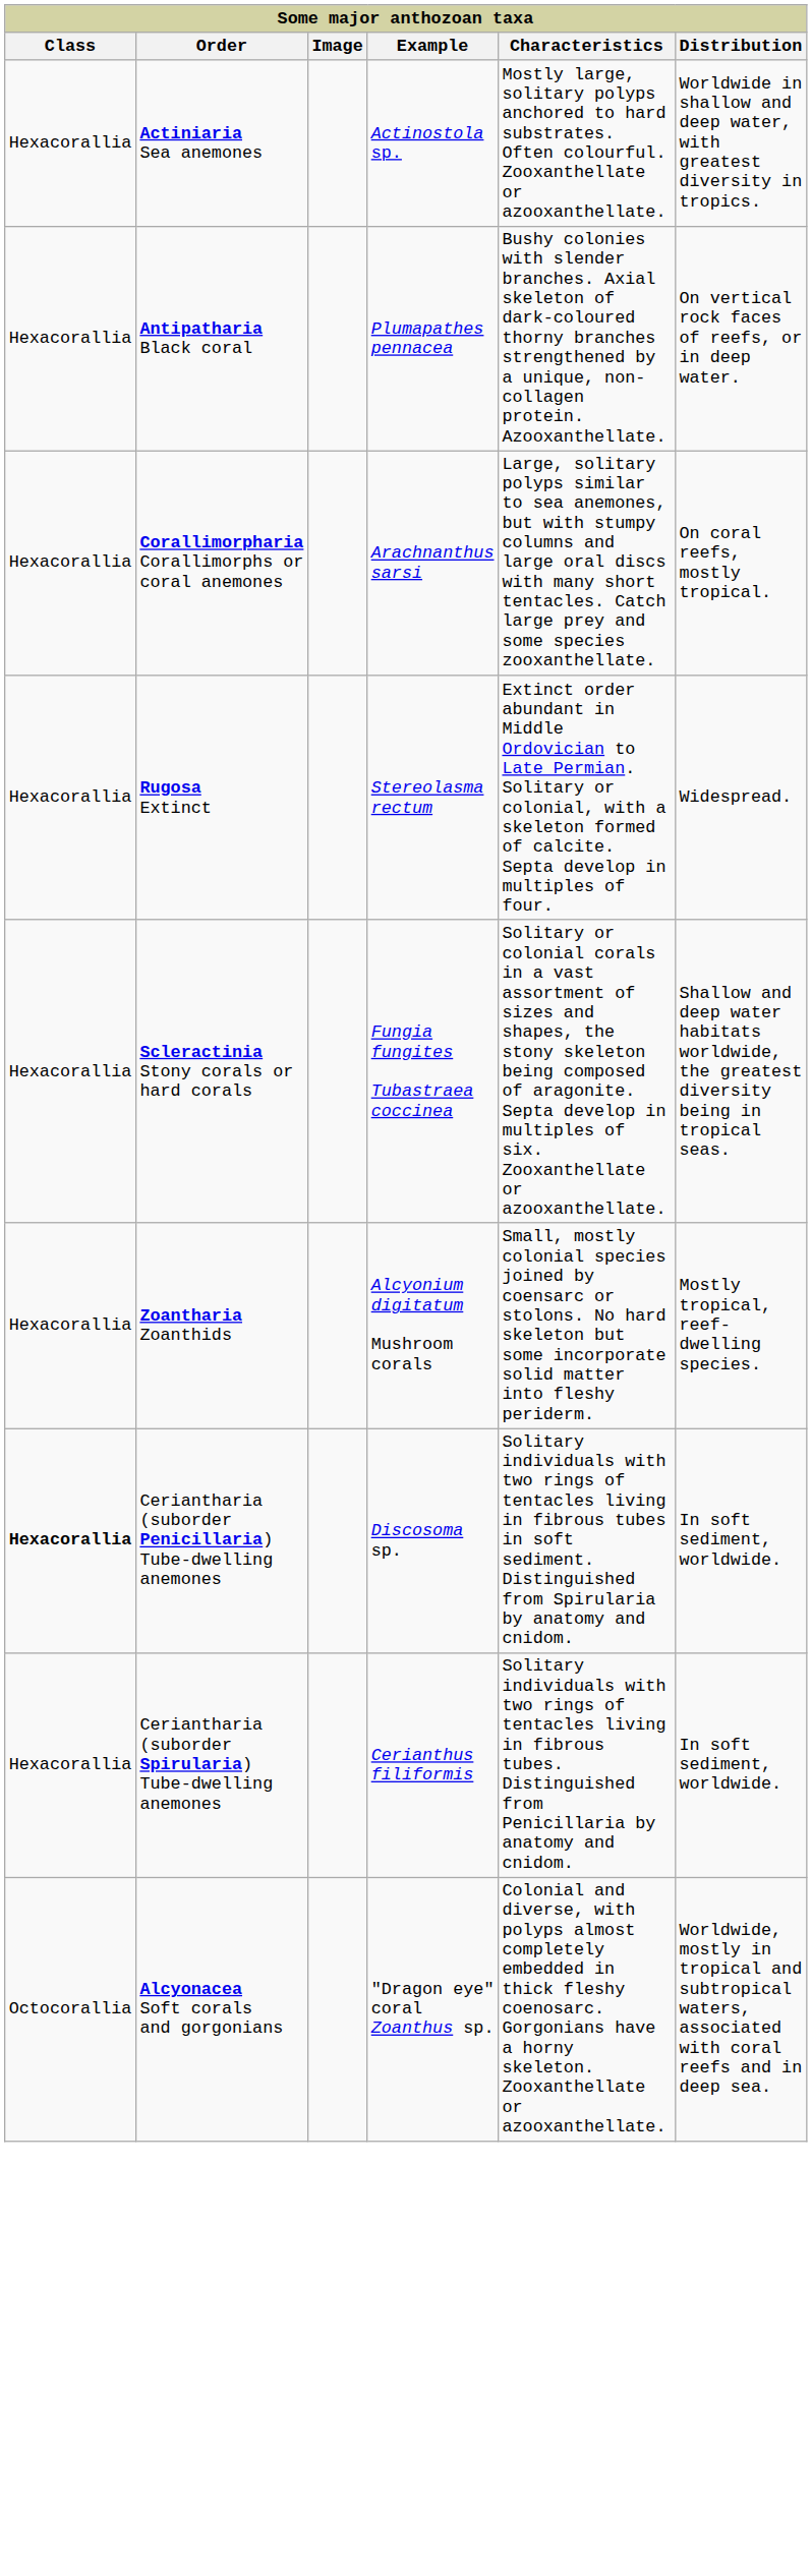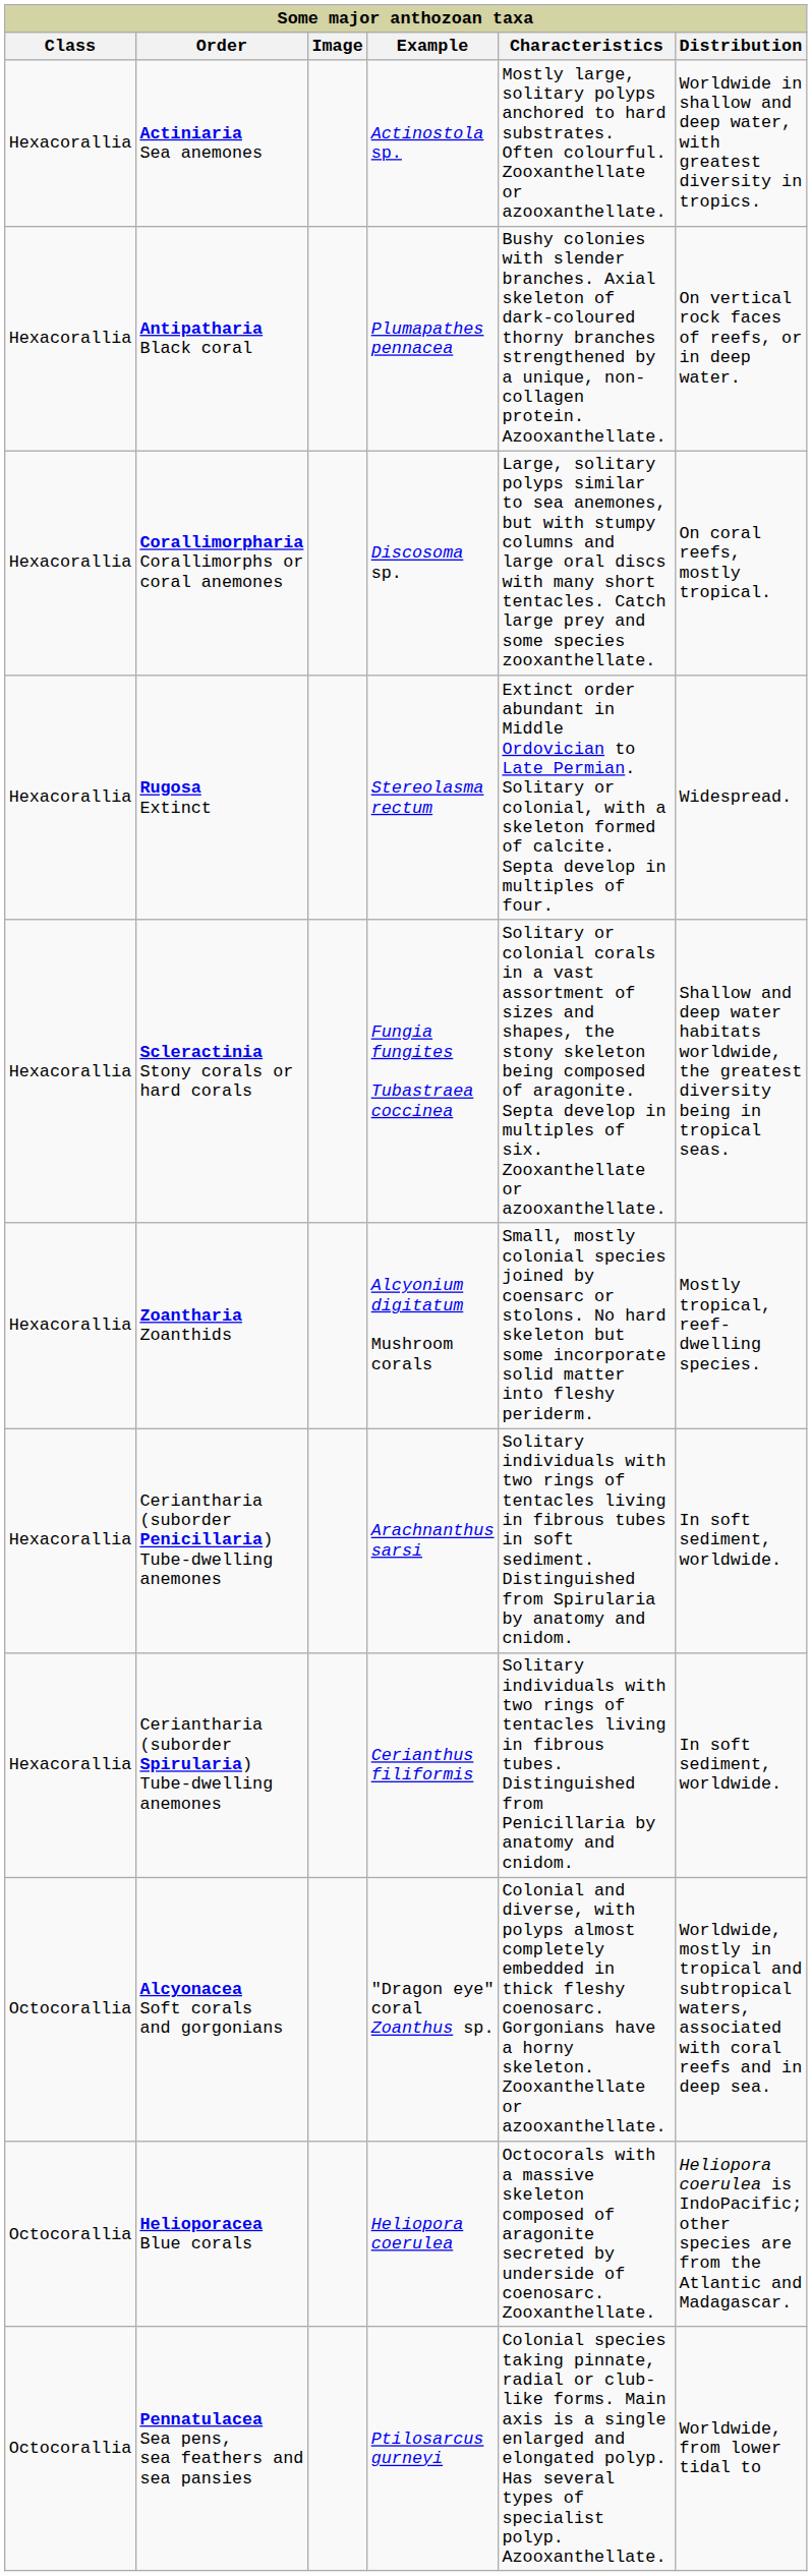 <table style="width:98%;" class="wikitable">
 <tr>
 <th style="text-align:center; background:#d3d3a4;" colspan="6">Some major anthozoan taxa</th>
 </tr>
 <tr>
 <th style="width:12%;">Class</th>
 <th style="width:12%;">Order</th>
 <th>Image</th>
 <th style="width:12%;">Example</th>
 <th style="text-align:center;">Characteristics</th>
 <th style="width:12%;">Distribution</th>
 </tr>
 <tr>
 <td>Hexacorallia</td>
 <td><strong><a href='#'>Actiniaria</a></strong> <br> Sea anemones</td>
 <td></td>
 <td><em><a href='#'>Actinostola</a></em> <a href='#'>sp.</a></td>
 <td>Mostly large, solitary polyps anchored to hard substrates. Often colourful. Zooxanthellate or azooxanthellate.</td>
 <td>Worldwide in shallow and deep water, with greatest diversity in tropics.</td>
 </tr>
 <tr>
 <td>Hexacorallia</td>
 <td><strong><a href='#'>Antipatharia</a></strong> <br> Black coral</td>
 <td></td>
 <td><em><a href='#'>Plumapathes pennacea</a></em></td>
 <td>Bushy colonies with slender branches. Axial skeleton of dark-coloured thorny branches strengthened by a unique, non-collagen protein. Azooxanthellate.</td>
 <td>On vertical rock faces of reefs, or in deep water.</td>
 </tr>
 <tr>
 <td>Hexacorallia</td>
 <td><strong><a href='#'>Corallimorpharia</a></strong> <br> Corallimorphs or<br> coral anemones</td>
 <td></td>
-<td><em><a href='#'>Arachnanthus sarsi</a></em></td>
+<td><em><a href='#'>Discosoma</a></em> sp.</td>
 <td>Large, solitary polyps similar to sea anemones, but with stumpy columns and large oral discs with many short tentacles. Catch large prey and some species zooxanthellate.</td>
 <td>On coral reefs, mostly tropical.</td>
 </tr>
 <tr>
 <td>Hexacorallia</td>
 <td><strong><a href='#'>Rugosa</a></strong> <br> Extinct</td>
 <td></td>
 <td><em><a href='#'>Stereolasma rectum</a></em></td>
 <td>Extinct order abundant in Middle <a href='#'>Ordovician</a> to <a href='#'>Late Permian</a>. Solitary or colonial, with a skeleton formed of calcite. Septa develop in multiples of four.</td>
 <td>Widespread.</td>
 </tr>
 <tr>
 <td>Hexacorallia</td>
 <td><strong><a href='#'>Scleractinia</a></strong> <br> Stony corals or <br> hard corals</td>
 <td> </td>
 <td><em><a href='#'>Fungia fungites</a></em> <br> <br> <em><a href='#'>Tubastraea coccinea</a></em></td>
 <td>Solitary or colonial corals in a vast assortment of sizes and shapes, the stony skeleton being composed of aragonite. Septa develop in multiples of six. Zooxanthellate or azooxanthellate.</td>
 <td>Shallow and deep water habitats worldwide, the greatest diversity being in tropical seas.</td>
 </tr>
 <tr>
 <td>Hexacorallia</td>
 <td><strong><a href='#'>Zoantharia</a></strong> <br> Zoanthids</td>
 <td></td>
 <td><em><a href='#'>Alcyonium digitatum</a></em><br> <br> Mushroom corals</td>
 <td>Small, mostly colonial species joined by coensarc or stolons. No hard skeleton but some incorporate solid matter into fleshy periderm.</td>
 <td>Mostly tropical, reef-dwelling species.</td>
 </tr>
 <tr>
-<td><strong>Hexacorallia</strong></td>
+<td>Hexacorallia</td>
 <td>Ceriantharia (suborder <strong><a href='#'>Penicillaria</a></strong>) <br> Tube-dwelling anemones</td>
 <td></td>
-<td><em><a href='#'>Discosoma</a></em> sp.</td>
+<td><em><a href='#'>Arachnanthus sarsi</a></em></td>
 <td>Solitary individuals with two rings of tentacles living in fibrous tubes in soft sediment. Distinguished from Spirularia by anatomy and cnidom.</td>
 <td>In soft sediment, worldwide.</td>
 </tr>
 <tr>
 <td>Hexacorallia</td>
 <td>Ceriantharia (suborder <strong><a href='#'>Spirularia</a></strong>) <br> Tube-dwelling anemones</td>
 <td></td>
 <td><em><a href='#'>Cerianthus filiformis</a></em></td>
 <td>Solitary individuals with two rings of tentacles living in fibrous tubes. Distinguished from Penicillaria by anatomy and cnidom.</td>
 <td>In soft sediment, worldwide.</td>
 </tr>
 <tr>
 <td>Octocorallia</td>
 <td><strong><a href='#'>Alcyonacea</a></strong> <br> Soft corals <br> and gorgonians</td>
 <td> </td>
 <td>"Dragon eye" coral <br> <em><a href='#'>Zoanthus</a></em> sp.</td>
 <td>Colonial and diverse, with polyps almost completely embedded in thick fleshy coenosarc. Gorgonians have a horny skeleton. Zooxanthellate or azooxanthellate.</td>
 <td>Worldwide, mostly in tropical and subtropical waters, associated with coral reefs and in deep sea.</td>
 </tr>
+<tr>
+<td>Octocorallia</td>
+<td><strong><a href='#'>Helioporacea</a></strong> <br> Blue corals</td>
+<td></td>
+<td><em><a href='#'>Heliopora coerulea</a></em></td>
+<td>Octocorals with a massive skeleton composed of aragonite secreted by underside of coenosarc. Zooxanthellate.</td>
+<td><em>Heliopora coerulea</em> is IndoPacific; other species are from the Atlantic and Madagascar.</td>
+</tr>
+<tr>
+<td>Octocorallia</td>
+<td><strong><a href='#'>Pennatulacea</a></strong> <br> Sea pens, <br> sea feathers and <br> sea pansies</td>
+<td></td>
+<td><em><a href='#'>Ptilosarcus gurneyi</a></em></td>
+<td>Colonial species taking pinnate, radial or club-like forms. Main axis is a single enlarged and elongated polyp. Has several types of specialist polyp. Azooxanthellate.</td>
+<td>Worldwide, from lower tidal to </td>
+</tr>
 </table>
